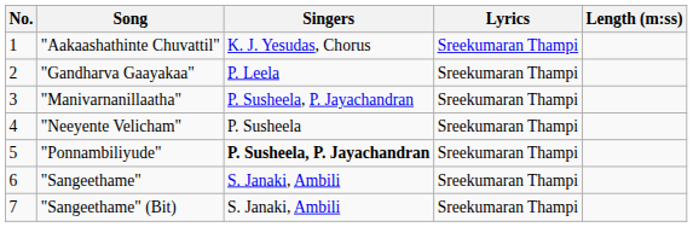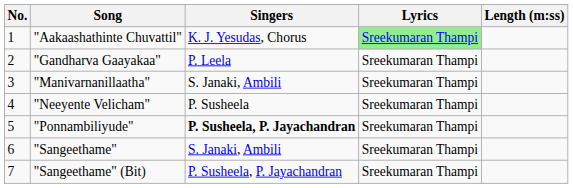 <table class="wikitable" style="font-size:95%;">
 <tr>
 <th>No.</th>
 <th>Song</th>
 <th>Singers</th>
 <th>Lyrics</th>
 <th>Length (m:ss)</th>
 </tr>
 <tr>
 <td>1</td>
 <td>"Aakaashathinte Chuvattil"</td>
 <td><a href='#'>K. J. Yesudas</a>, Chorus</td>
-<td><a href='#'>Sreekumaran Thampi</a></td>
+<td style="background: lightgreen;"><a href='#'>Sreekumaran Thampi</a></td>
 <td></td>
 </tr>
 <tr>
 <td>2</td>
 <td>"Gandharva Gaayakaa"</td>
 <td><a href='#'>P. Leela</a></td>
 <td>Sreekumaran Thampi</td>
 <td></td>
 </tr>
 <tr>
 <td>3</td>
 <td>"Manivarnanillaatha"</td>
-<td><a href='#'>P. Susheela</a>, <a href='#'>P. Jayachandran</a></td>
+<td>S. Janaki, <a href='#'>Ambili</a></td>
 <td>Sreekumaran Thampi</td>
 <td></td>
 </tr>
 <tr>
 <td>4</td>
 <td>"Neeyente Velicham"</td>
 <td>P. Susheela</td>
 <td>Sreekumaran Thampi</td>
 <td></td>
 </tr>
 <tr>
 <td>5</td>
 <td>"Ponnambiliyude"</td>
 <td><strong>P. Susheela, P. Jayachandran</strong></td>
 <td>Sreekumaran Thampi</td>
 <td></td>
 </tr>
 <tr>
 <td>6</td>
 <td>"Sangeethame"</td>
 <td><a href='#'>S. Janaki</a>, <a href='#'>Ambili</a></td>
 <td>Sreekumaran Thampi</td>
 <td></td>
 </tr>
 <tr>
 <td>7</td>
 <td>"Sangeethame" (Bit)</td>
-<td>S. Janaki, <a href='#'>Ambili</a></td>
+<td><a href='#'>P. Susheela</a>, <a href='#'>P. Jayachandran</a></td>
 <td>Sreekumaran Thampi</td>
 <td></td>
 </tr>
 </table>
